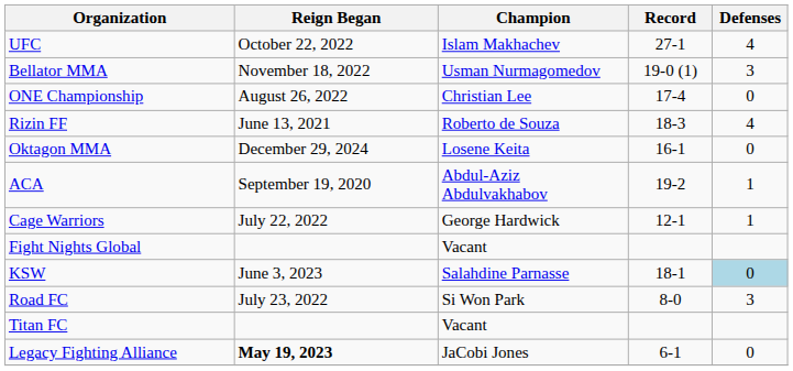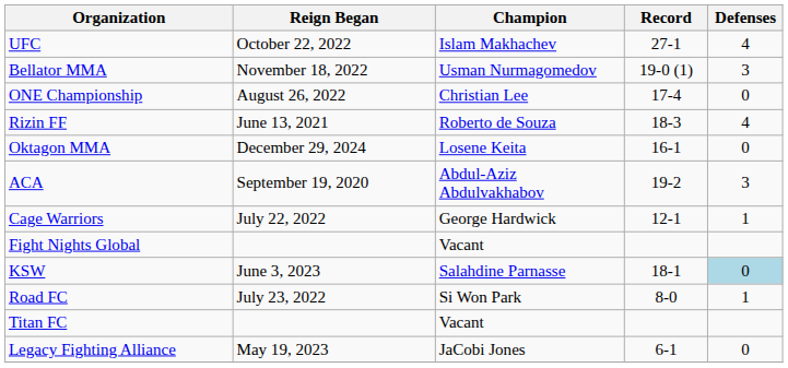 <table class="wikitable" style="width:60%;">
 <tr>
 <th style="width:10%;">Organization</th>
 <th style="width:10%;">Reign Began</th>
 <th style="width:6%;">Champion</th>
 <th style="width:2%;">Record</th>
 <th style="width:0.5%;">Defenses</th>
 </tr>
 <tr>
 <td><a href='#'>UFC</a></td>
 <td>October 22, 2022</td>
 <td>  <a href='#'>Islam Makhachev</a></td>
 <td align=center>27-1</td>
 <td align=center>4</td>
 </tr>
 <tr>
 <td><a href='#'>Bellator MMA</a></td>
 <td>November 18, 2022</td>
 <td> <a href='#'>Usman Nurmagomedov</a></td>
 <td align=center>19-0 (1)</td>
 <td align=center>3</td>
 </tr>
 <tr>
 <td><a href='#'>ONE Championship</a></td>
 <td>August 26, 2022</td>
 <td> <a href='#'>Christian Lee</a></td>
 <td align=center>17-4</td>
 <td align=center>0</td>
 </tr>
 <tr>
 <td><a href='#'>Rizin FF</a></td>
 <td>June 13, 2021</td>
 <td> <a href='#'>Roberto de Souza</a></td>
 <td align=center>18-3</td>
 <td align=center>4</td>
 </tr>
 <tr>
 <td><a href='#'>Oktagon MMA</a></td>
 <td>December 29, 2024</td>
 <td> <a href='#'>Losene Keita</a></td>
 <td align=center>16-1</td>
 <td align=center>0</td>
 </tr>
 <tr>
 <td><a href='#'>ACA</a></td>
 <td>September 19, 2020</td>
 <td> <a href='#'>Abdul-Aziz Abdulvakhabov</a></td>
 <td align=center>19-2</td>
-<td align=center>1</td>
+<td align=center>3</td>
 </tr>
 <tr>
 <td><a href='#'>Cage Warriors</a></td>
 <td>July 22, 2022</td>
 <td> George Hardwick</td>
 <td align=center>12-1</td>
 <td align=center>1</td>
 </tr>
 <tr>
 <td><a href='#'>Fight Nights Global</a></td>
 <td></td>
 <td> Vacant</td>
 <td></td>
 <td align=center></td>
 </tr>
 <tr>
 <td><a href='#'>KSW</a></td>
 <td>June 3, 2023</td>
 <td> <a href='#'>Salahdine Parnasse</a></td>
 <td align=center>18-1</td>
 <td align=center style="background: lightblue;">0</td>
 </tr>
 <tr>
 <td><a href='#'>Road FC</a></td>
 <td>July 23, 2022</td>
 <td> Si Won Park</td>
 <td align=center>8-0</td>
-<td align=center>3</td>
+<td align=center>1</td>
 </tr>
 <tr>
 <td><a href='#'>Titan FC</a></td>
 <td></td>
 <td> Vacant</td>
 <td align=center></td>
 <td align=center></td>
 </tr>
 <tr>
 <td><a href='#'>Legacy Fighting Alliance</a></td>
-<td><strong>May 19, 2023</strong></td>
+<td>May 19, 2023</td>
 <td> JaCobi Jones</td>
 <td align=center>6-1</td>
 <td align=center>0</td>
 </tr>
 <tr>
 </tr>
 </table>
